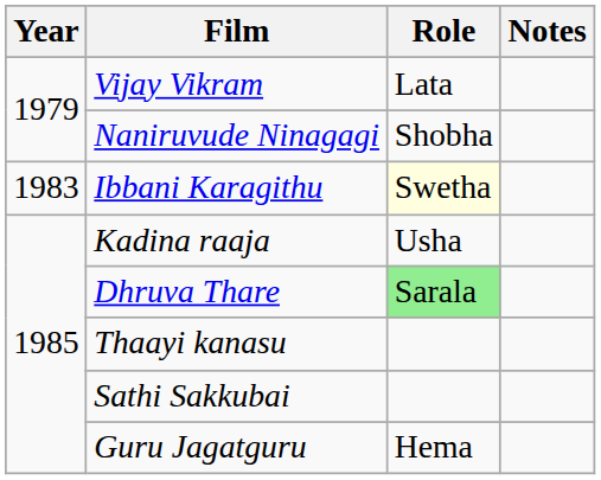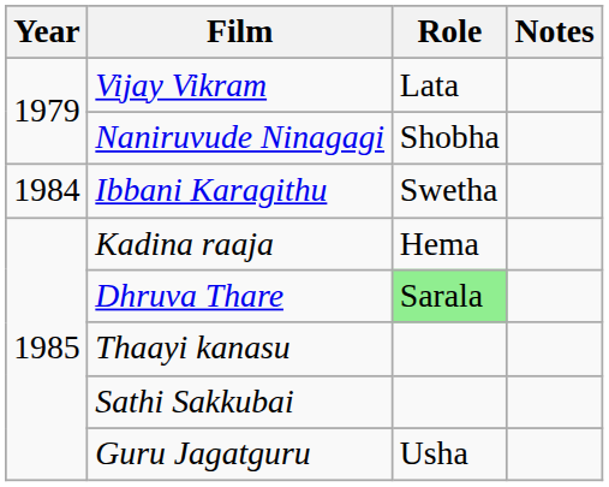 <table class="wikitable sortable">
 <tr>
 <th>Year</th>
 <th>Film</th>
 <th>Role</th>
 <th class="unsortable">Notes</th>
 </tr>
 <tr>
 <td rowspan="2">1979</td>
 <td><em><a href='#'>Vijay Vikram</a></em></td>
 <td>Lata</td>
 <td></td>
 </tr>
 <tr>
 <td><em><a href='#'>Naniruvude Ninagagi</a></em></td>
 <td>Shobha</td>
 <td></td>
 </tr>
 <tr>
-<td>1983</td>
+<td>1984</td>
 <td><em><a href='#'>Ibbani Karagithu</a></em></td>
-<td style="background: lightyellow;">Swetha</td>
+<td>Swetha</td>
 <td></td>
 </tr>
 <tr>
 <td rowspan="5">1985</td>
 <td><em>Kadina raaja</em></td>
-<td>Usha</td>
+<td>Hema</td>
 <td></td>
 </tr>
 <tr>
 <td><em><a href='#'>Dhruva Thare</a></em></td>
 <td style="background: lightgreen;">Sarala</td>
 <td></td>
 </tr>
 <tr>
 <td><em>Thaayi kanasu </em></td>
 <td></td>
 <td></td>
 </tr>
 <tr>
 <td><em>Sathi Sakkubai</em></td>
 <td></td>
 <td></td>
 </tr>
 <tr>
 <td><em>Guru Jagatguru</em></td>
-<td>Hema</td>
+<td>Usha</td>
 <td></td>
 </tr>
 </table>
